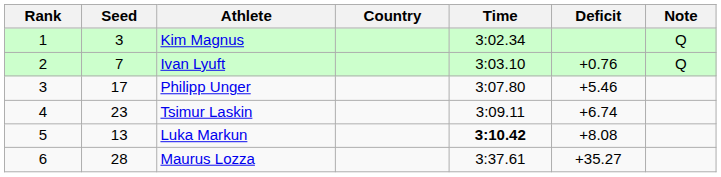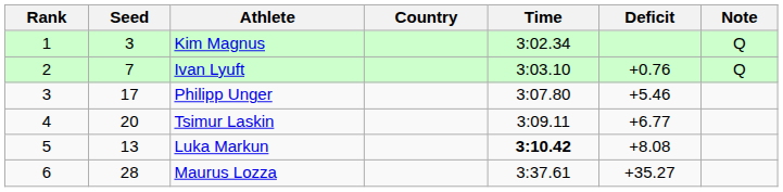 <table class="wikitable sortable" style="text-align:center" width=60%>
 <tr>
 <th>Rank</th>
 <th>Seed</th>
 <th>Athlete</th>
 <th>Country</th>
 <th>Time</th>
 <th data-sort-type=number>Deficit</th>
 <th>Note</th>
 </tr>
 <tr bgcolor=ccffcc>
 <td>1</td>
 <td>3</td>
 <td align=left><a href='#'>Kim Magnus</a></td>
 <td align=left></td>
 <td>3:02.34</td>
 <td></td>
 <td>Q</td>
 </tr>
 <tr bgcolor=ccffcc>
 <td>2</td>
 <td>7</td>
 <td align=left><a href='#'>Ivan Lyuft</a></td>
 <td align=left></td>
 <td>3:03.10</td>
 <td>+0.76</td>
 <td>Q</td>
 </tr>
 <tr>
 <td>3</td>
 <td>17</td>
 <td align=left><a href='#'>Philipp Unger</a></td>
 <td align=left></td>
 <td>3:07.80</td>
 <td>+5.46</td>
 <td></td>
 </tr>
 <tr>
 <td>4</td>
-<td>23</td>
+<td>20</td>
 <td align=left><a href='#'>Tsimur Laskin</a></td>
 <td align=left></td>
 <td>3:09.11</td>
-<td>+6.74</td>
+<td>+6.77</td>
 <td></td>
 </tr>
 <tr>
 <td>5</td>
 <td>13</td>
 <td align=left><a href='#'>Luka Markun</a></td>
 <td align=left></td>
 <td><strong>3:10.42</strong></td>
 <td>+8.08</td>
 <td></td>
 </tr>
 <tr>
 <td>6</td>
 <td>28</td>
 <td align=left><a href='#'>Maurus Lozza</a></td>
 <td align=left></td>
 <td>3:37.61</td>
 <td>+35.27</td>
 <td></td>
 </tr>
 </table>
